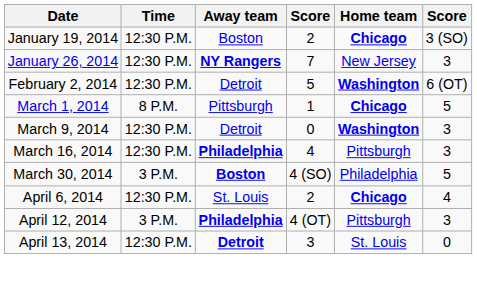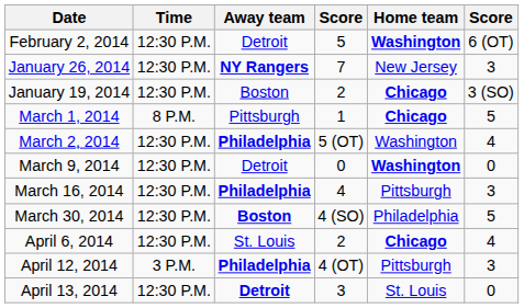 <table class="wikitable sortable" style="font-size: 95%;text-align: center;">
 <tr>
 <th>Date</th>
 <th>Time</th>
 <th>Away team</th>
 <th>Score</th>
 <th>Home team</th>
 <th>Score</th>
 </tr>
 <tr>
-<td>January 19, 2014</td>
+<td>February 2, 2014</td>
 <td>12:30 P.M.</td>
-<td><a href='#'>Boston</a></td>
-<td>2</td>
-<td><strong><a href='#'>Chicago</a></strong></td>
-<td>3 (SO)</td>
+<td><a href='#'>Detroit</a></td>
+<td>5</td>
+<td><strong><a href='#'>Washington</a></strong></td>
+<td>6 (OT)</td>
 </tr>
 <tr>
 <td><a href='#'>January 26, 2014</a></td>
 <td>12:30 P.M.</td>
 <td><strong><a href='#'>NY Rangers</a></strong></td>
 <td>7</td>
 <td><a href='#'>New Jersey</a></td>
 <td>3</td>
 </tr>
 <tr>
-<td>February 2, 2014</td>
+<td>January 19, 2014</td>
 <td>12:30 P.M.</td>
-<td><a href='#'>Detroit</a></td>
-<td>5</td>
-<td><strong><a href='#'>Washington</a></strong></td>
-<td>6 (OT)</td>
+<td><a href='#'>Boston</a></td>
+<td>2</td>
+<td><strong><a href='#'>Chicago</a></strong></td>
+<td>3 (SO)</td>
 </tr>
 <tr>
 <td><a href='#'>March 1, 2014</a></td>
 <td>8 P.M.</td>
 <td><a href='#'>Pittsburgh</a></td>
 <td>1</td>
 <td><strong><a href='#'>Chicago</a></strong></td>
 <td>5</td>
 </tr>
 <tr>
+<td><a href='#'>March 2, 2014</a></td>
+<td>12:30 P.M.</td>
+<td><strong><a href='#'>Philadelphia</a></strong></td>
+<td>5 (OT)</td>
+<td><a href='#'>Washington</a></td>
+<td>4</td>
+</tr>
+<tr>
 <td>March 9, 2014</td>
 <td>12:30 P.M.</td>
 <td><a href='#'>Detroit</a></td>
 <td>0</td>
 <td><strong><a href='#'>Washington</a></strong></td>
-<td>3</td>
+<td>0</td>
 </tr>
 <tr>
 <td>March 16, 2014</td>
 <td>12:30 P.M.</td>
 <td><strong><a href='#'>Philadelphia</a></strong></td>
 <td>4</td>
 <td><a href='#'>Pittsburgh</a></td>
 <td>3</td>
 </tr>
 <tr>
 <td>March 30, 2014</td>
-<td>3 P.M.</td>
+<td>12:30 P.M.</td>
 <td><strong><a href='#'>Boston</a></strong></td>
 <td>4 (SO)</td>
 <td><a href='#'>Philadelphia</a></td>
 <td>5</td>
 </tr>
 <tr>
 <td>April 6, 2014</td>
 <td>12:30 P.M.</td>
 <td><a href='#'>St. Louis</a></td>
 <td>2</td>
 <td><strong><a href='#'>Chicago</a></strong></td>
 <td>4</td>
 </tr>
 <tr>
 <td>April 12, 2014</td>
 <td>3 P.M.</td>
 <td><strong><a href='#'>Philadelphia</a></strong></td>
 <td>4 (OT)</td>
 <td><a href='#'>Pittsburgh</a></td>
 <td>3</td>
 </tr>
 <tr>
 <td>April 13, 2014</td>
 <td>12:30 P.M.</td>
 <td><strong><a href='#'>Detroit</a></strong></td>
 <td>3</td>
 <td><a href='#'>St. Louis</a></td>
 <td>0</td>
 </tr>
 </table>
